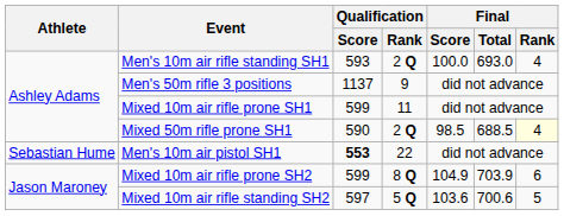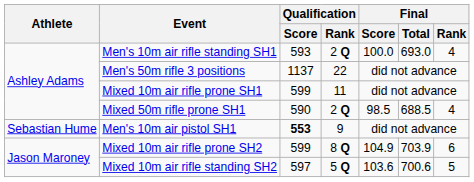 <table class=wikitable style="font-size:90%">
 <tr>
 <th rowspan="2">Athlete</th>
 <th rowspan="2">Event</th>
 <th colspan="2">Qualification</th>
 <th colspan="3">Final</th>
 </tr>
 <tr>
 <th>Score</th>
 <th>Rank</th>
 <th>Score</th>
 <th>Total</th>
 <th>Rank</th>
 </tr>
 <tr>
 <td rowspan="4"><a href='#'>Ashley Adams</a></td>
 <td><a href='#'>Men's 10m air rifle standing SH1</a></td>
 <td align=center>593</td>
 <td align=center>2 <strong>Q</strong></td>
 <td align=center>100.0</td>
 <td align=center>693.0</td>
 <td align=center>4</td>
 </tr>
 <tr>
 <td><a href='#'>Men's 50m rifle 3 positions</a></td>
 <td align=center>1137</td>
-<td align=center>9</td>
+<td align=center>22</td>
 <td align=center colspan="3">did not advance</td>
 </tr>
 <tr>
 <td><a href='#'>Mixed 10m air rifle prone SH1</a></td>
 <td align=center>599</td>
 <td align=center>11</td>
 <td align=center colspan="3">did not advance</td>
 </tr>
 <tr>
 <td><a href='#'>Mixed 50m rifle prone SH1</a></td>
 <td align=center>590</td>
 <td align=center>2 <strong>Q</strong></td>
 <td align=center>98.5</td>
 <td align=center>688.5</td>
-<td align=center style="background: lightyellow;">4</td>
+<td align=center>4</td>
 </tr>
 <tr>
 <td><a href='#'>Sebastian Hume</a></td>
 <td><a href='#'>Men's 10m air pistol SH1</a></td>
 <td align=center><strong>553</strong></td>
-<td align=center>22</td>
+<td align=center>9</td>
 <td align=center colspan="3">did not advance</td>
 </tr>
 <tr>
 <td rowspan="2"><a href='#'>Jason Maroney</a></td>
 <td><a href='#'>Mixed 10m air rifle prone SH2</a></td>
 <td align=center>599</td>
 <td align=center>8 <strong>Q</strong></td>
 <td align=center>104.9</td>
 <td align=center>703.9</td>
 <td align=center>6</td>
 </tr>
 <tr>
 <td><a href='#'>Mixed 10m air rifle standing SH2</a></td>
 <td align=center>597</td>
 <td align=center>5 <strong>Q</strong></td>
 <td align=center>103.6</td>
 <td align=center>700.6</td>
 <td align=center>5</td>
 </tr>
 </table>
